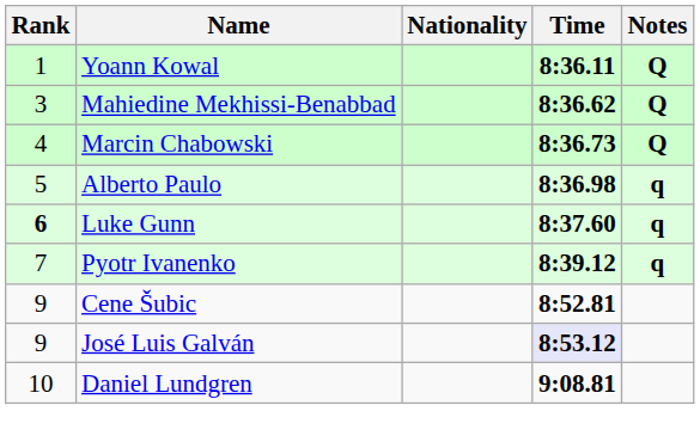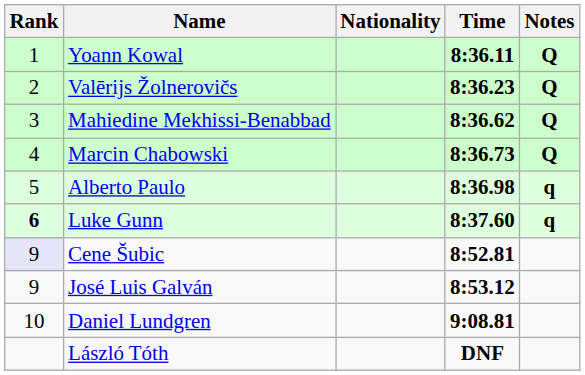 <table class="wikitable sortable" style="text-align:center">
 <tr>
 <th>Rank</th>
 <th>Name</th>
 <th>Nationality</th>
 <th>Time</th>
 <th>Notes</th>
 </tr>
 <tr bgcolor=ccffcc>
 <td>1</td>
 <td align=left><a href='#'>Yoann Kowal</a></td>
 <td align=left></td>
 <td><strong>8:36.11</strong></td>
+<td><strong>Q</strong></td>
+</tr>
+<tr bgcolor=ccffcc>
+<td>2</td>
+<td align=left><a href='#'>Valērijs Žolnerovičs</a></td>
+<td align=left></td>
+<td><strong>8:36.23</strong></td>
 <td><strong>Q</strong></td>
 </tr>
 <tr bgcolor=ccffcc>
 <td>3</td>
 <td align=left><a href='#'>Mahiedine Mekhissi-Benabbad</a></td>
 <td align=left></td>
 <td><strong>8:36.62</strong></td>
 <td><strong>Q</strong></td>
 </tr>
 <tr bgcolor=ccffcc>
 <td>4</td>
 <td align=left><a href='#'>Marcin Chabowski</a></td>
 <td align=left></td>
 <td><strong>8:36.73</strong></td>
 <td><strong>Q</strong></td>
 </tr>
 <tr bgcolor=ddffdd>
 <td>5</td>
 <td align=left><a href='#'>Alberto Paulo</a></td>
 <td align=left></td>
 <td><strong>8:36.98</strong></td>
 <td><strong>q</strong></td>
 </tr>
 <tr bgcolor=ddffdd>
 <td><strong>6</strong></td>
 <td align=left><a href='#'>Luke Gunn</a></td>
 <td align=left></td>
 <td><strong>8:37.60</strong></td>
 <td><strong>q</strong></td>
 </tr>
-<tr bgcolor=ddffdd>
-<td>7</td>
-<td align=left><a href='#'>Pyotr Ivanenko</a></td>
-<td align=left></td>
-<td><strong>8:39.12</strong></td>
-<td><strong>q</strong></td>
-</tr>
 <tr>
-<td>9</td>
+<td style="background: lavender;">9</td>
 <td align=left><a href='#'>Cene Šubic</a></td>
 <td align=left></td>
 <td><strong>8:52.81</strong></td>
 <td></td>
 </tr>
 <tr>
 <td>9</td>
 <td align=left><a href='#'>José Luis Galván</a></td>
 <td align=left></td>
-<td style="background: lavender;"><strong>8:53.12</strong></td>
+<td><strong>8:53.12</strong></td>
 <td></td>
 </tr>
 <tr>
 <td>10</td>
 <td align=left><a href='#'>Daniel Lundgren</a></td>
 <td align=left></td>
 <td><strong>9:08.81</strong></td>
 <td></td>
 </tr>
+<tr>
+<td></td>
+<td align=left><a href='#'>László Tóth</a></td>
+<td align=left></td>
+<td><strong>DNF</strong></td>
+<td></td>
+</tr>
 </table>
